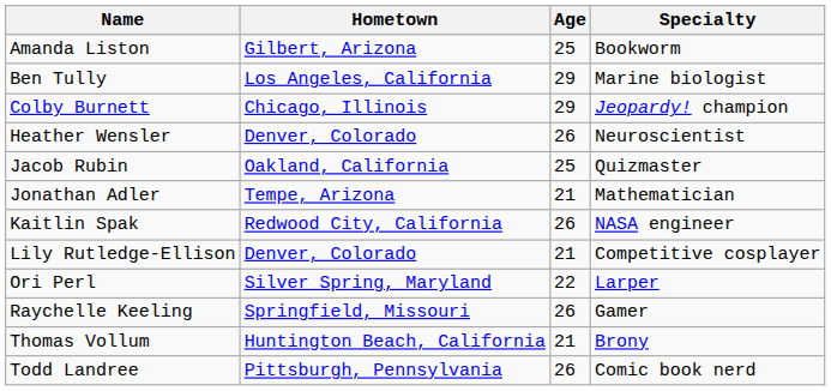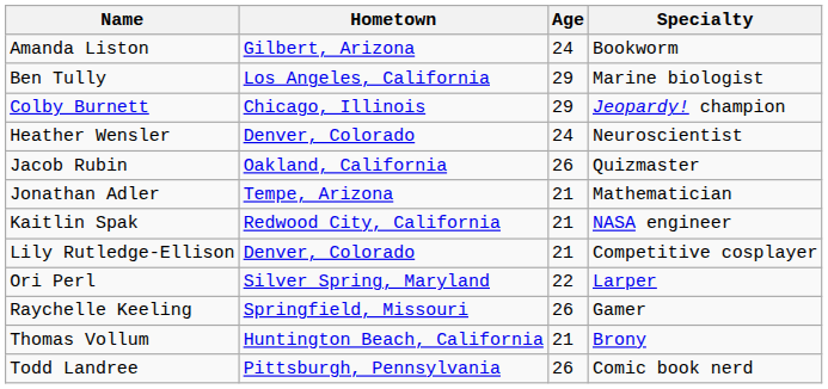 <table class="wikitable sortable">
 <tr>
 <th>Name</th>
 <th>Hometown</th>
 <th>Age</th>
 <th>Specialty</th>
 </tr>
 <tr>
 <td>Amanda Liston</td>
 <td><a href='#'>Gilbert, Arizona</a></td>
-<td>25</td>
+<td>24</td>
 <td>Bookworm</td>
 </tr>
 <tr>
 <td>Ben Tully</td>
 <td><a href='#'>Los Angeles, California</a></td>
 <td>29</td>
 <td>Marine biologist</td>
 </tr>
 <tr>
 <td><a href='#'>Colby Burnett</a></td>
 <td><a href='#'>Chicago, Illinois</a></td>
 <td>29</td>
 <td><em><a href='#'>Jeopardy!</a></em> champion</td>
 </tr>
 <tr>
 <td>Heather Wensler</td>
 <td><a href='#'>Denver, Colorado</a></td>
-<td>26</td>
+<td>24</td>
 <td>Neuroscientist</td>
 </tr>
 <tr>
 <td>Jacob Rubin</td>
 <td><a href='#'>Oakland, California</a></td>
-<td>25</td>
+<td>26</td>
 <td>Quizmaster</td>
 </tr>
 <tr>
 <td>Jonathan Adler</td>
 <td><a href='#'>Tempe, Arizona</a></td>
 <td>21</td>
 <td>Mathematician</td>
 </tr>
 <tr>
 <td>Kaitlin Spak</td>
 <td><a href='#'>Redwood City, California</a></td>
-<td>26</td>
+<td>21</td>
 <td><a href='#'>NASA</a> engineer</td>
 </tr>
 <tr>
 <td>Lily Rutledge-Ellison</td>
 <td><a href='#'>Denver, Colorado</a></td>
 <td>21</td>
 <td>Competitive cosplayer</td>
 </tr>
 <tr>
 <td>Ori Perl</td>
 <td><a href='#'>Silver Spring, Maryland</a></td>
 <td>22</td>
 <td><a href='#'>Larper</a></td>
 </tr>
 <tr>
 <td>Raychelle Keeling</td>
 <td><a href='#'>Springfield, Missouri</a></td>
 <td>26</td>
 <td>Gamer</td>
 </tr>
 <tr>
 <td>Thomas Vollum</td>
 <td><a href='#'>Huntington Beach, California</a></td>
 <td>21</td>
 <td><a href='#'>Brony</a></td>
 </tr>
 <tr>
 <td>Todd Landree</td>
 <td><a href='#'>Pittsburgh, Pennsylvania</a></td>
 <td>26</td>
 <td>Comic book nerd</td>
 </tr>
 </table>
